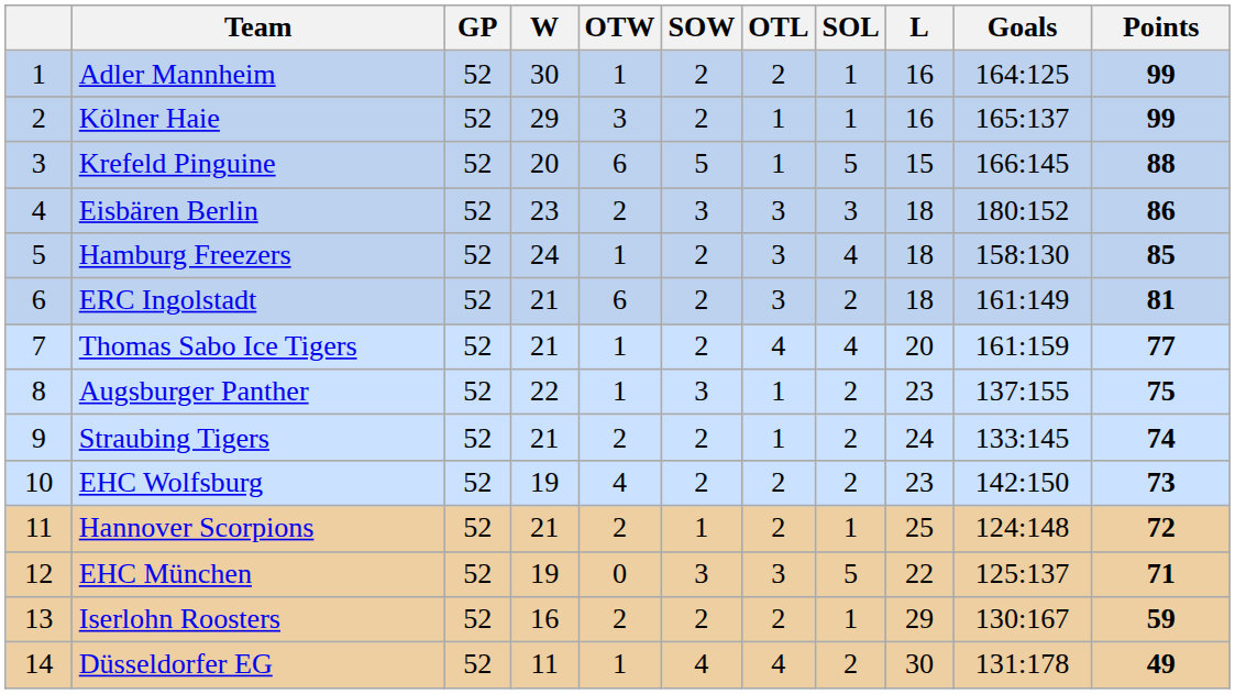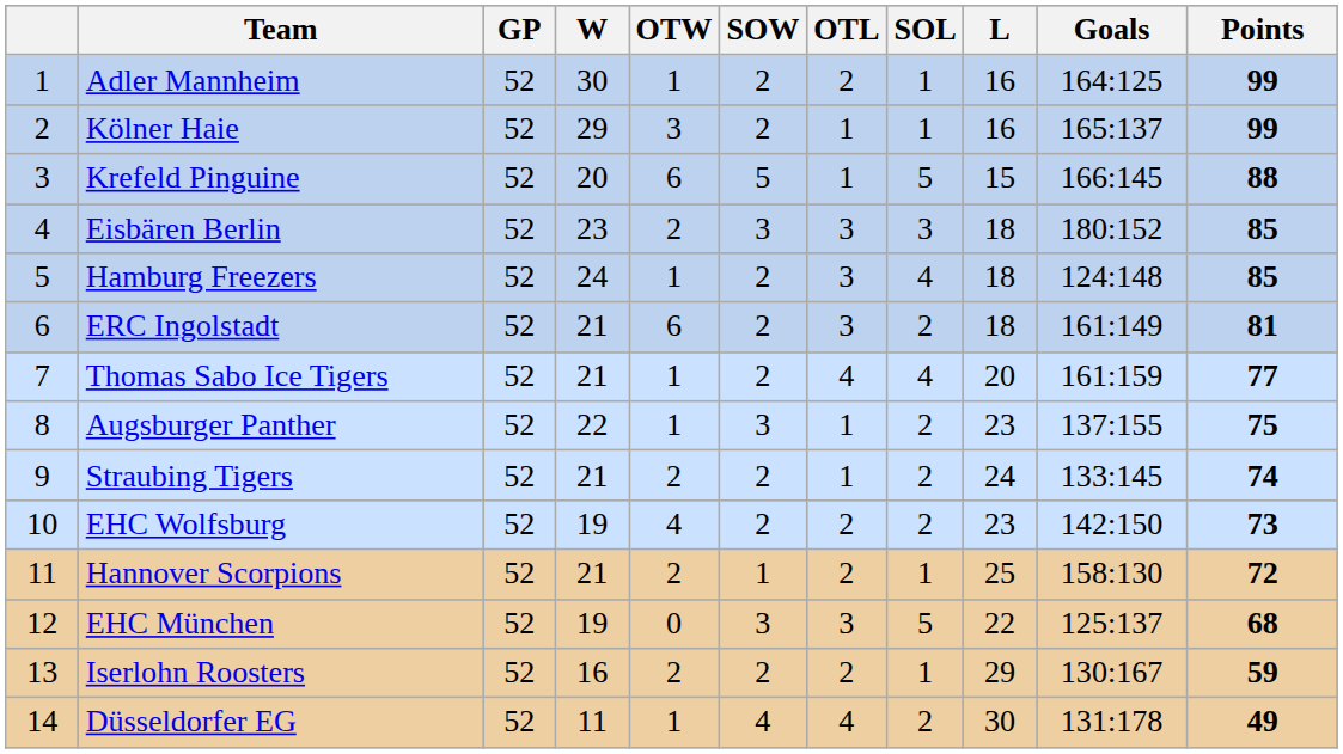 <table class="wikitable">
 <tr>
 <th width="30"></th>
 <th width="200">Team</th>
 <th width="30">GP</th>
 <th width="30">W</th>
 <th width="30">OTW</th>
 <th width="30">SOW</th>
 <th width="30">OTL</th>
 <th width="30">SOL</th>
 <th width="30">L</th>
 <th width="70">Goals</th>
 <th width="70">Points</th>
 </tr>
 <tr align="center" bgcolor=BCD2EE>
 <td>1</td>
 <td align="left"><a href='#'>Adler Mannheim</a></td>
 <td>52</td>
 <td>30</td>
 <td>1</td>
 <td>2</td>
 <td>2</td>
 <td>1</td>
 <td>16</td>
 <td>164:125</td>
 <td><strong>99</strong></td>
 </tr>
 <tr align="center" bgcolor=BCD2EE>
 <td>2</td>
 <td align="left"><a href='#'>Kölner Haie</a></td>
 <td>52</td>
 <td>29</td>
 <td>3</td>
 <td>2</td>
 <td>1</td>
 <td>1</td>
 <td>16</td>
 <td>165:137</td>
 <td><strong>99</strong></td>
 </tr>
 <tr align="center" bgcolor=BCD2EE>
 <td>3</td>
 <td align="left"><a href='#'>Krefeld Pinguine</a></td>
 <td>52</td>
 <td>20</td>
 <td>6</td>
 <td>5</td>
 <td>1</td>
 <td>5</td>
 <td>15</td>
 <td>166:145</td>
 <td><strong>88</strong></td>
 </tr>
 <tr align="center" bgcolor=BCD2EE>
 <td>4</td>
 <td align="left"><a href='#'>Eisbären Berlin</a></td>
 <td>52</td>
 <td>23</td>
 <td>2</td>
 <td>3</td>
 <td>3</td>
 <td>3</td>
 <td>18</td>
 <td>180:152</td>
-<td><strong>86</strong></td>
+<td><strong>85</strong></td>
 </tr>
 <tr align="center" bgcolor=BCD2EE>
 <td>5</td>
 <td align="left"><a href='#'>Hamburg Freezers</a></td>
 <td>52</td>
 <td>24</td>
 <td>1</td>
 <td>2</td>
 <td>3</td>
 <td>4</td>
 <td>18</td>
-<td>158:130</td>
+<td>124:148</td>
 <td><strong>85</strong></td>
 </tr>
 <tr align="center" bgcolor=BCD2EE>
 <td>6</td>
 <td align="left"><a href='#'>ERC Ingolstadt</a></td>
 <td>52</td>
 <td>21</td>
 <td>6</td>
 <td>2</td>
 <td>3</td>
 <td>2</td>
 <td>18</td>
 <td>161:149</td>
 <td><strong>81</strong></td>
 </tr>
 <tr align="center" bgcolor=CAE1FF>
 <td>7</td>
 <td align="left"><a href='#'>Thomas Sabo Ice Tigers</a></td>
 <td>52</td>
 <td>21</td>
 <td>1</td>
 <td>2</td>
 <td>4</td>
 <td>4</td>
 <td>20</td>
 <td>161:159</td>
 <td><strong>77</strong></td>
 </tr>
 <tr align="center" bgcolor=CAE1FF>
 <td>8</td>
 <td align="left"><a href='#'>Augsburger Panther</a></td>
 <td>52</td>
 <td>22</td>
 <td>1</td>
 <td>3</td>
 <td>1</td>
 <td>2</td>
 <td>23</td>
 <td>137:155</td>
 <td><strong>75</strong></td>
 </tr>
 <tr align="center" bgcolor=CAE1FF>
 <td>9</td>
 <td align="left"><a href='#'>Straubing Tigers</a></td>
 <td>52</td>
 <td>21</td>
 <td>2</td>
 <td>2</td>
 <td>1</td>
 <td>2</td>
 <td>24</td>
 <td>133:145</td>
 <td><strong>74</strong></td>
 </tr>
 <tr align="center" bgcolor=CAE1FF>
 <td>10</td>
 <td align="left"><a href='#'>EHC Wolfsburg</a></td>
 <td>52</td>
 <td>19</td>
 <td>4</td>
 <td>2</td>
 <td>2</td>
 <td>2</td>
 <td>23</td>
 <td>142:150</td>
 <td><strong>73</strong></td>
 </tr>
 <tr align="center" bgcolor=EECFA1>
 <td>11</td>
 <td align="left"><a href='#'>Hannover Scorpions</a></td>
 <td>52</td>
 <td>21</td>
 <td>2</td>
 <td>1</td>
 <td>2</td>
 <td>1</td>
 <td>25</td>
-<td>124:148</td>
+<td>158:130</td>
 <td><strong>72</strong></td>
 </tr>
 <tr align="center" bgcolor=EECFA1>
 <td>12</td>
 <td align="left"><a href='#'>EHC München</a></td>
 <td>52</td>
 <td>19</td>
 <td>0</td>
 <td>3</td>
 <td>3</td>
 <td>5</td>
 <td>22</td>
 <td>125:137</td>
-<td><strong>71</strong></td>
+<td><strong>68</strong></td>
 </tr>
 <tr align="center" bgcolor=EECFA1>
 <td>13</td>
 <td align="left"><a href='#'>Iserlohn Roosters</a></td>
 <td>52</td>
 <td>16</td>
 <td>2</td>
 <td>2</td>
 <td>2</td>
 <td>1</td>
 <td>29</td>
 <td>130:167</td>
 <td><strong>59</strong></td>
 </tr>
 <tr align="center" bgcolor=EECFA1>
 <td>14</td>
 <td align="left"><a href='#'>Düsseldorfer EG</a></td>
 <td>52</td>
 <td>11</td>
 <td>1</td>
 <td>4</td>
 <td>4</td>
 <td>2</td>
 <td>30</td>
 <td>131:178</td>
 <td><strong>49</strong></td>
 </tr>
 </table>
